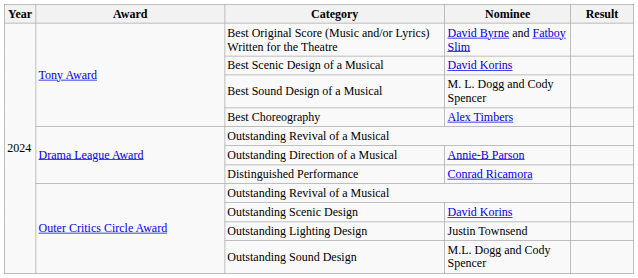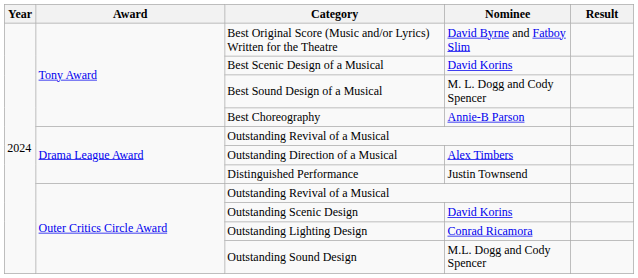 <table class="wikitable"  width="95%">
 <tr>
 <th width="5%">Year</th>
 <th width="30%">Award</th>
 <th width="35%">Category</th>
 <th width="20%">Nominee</th>
 <th width="10%">Result</th>
 </tr>
 <tr>
 <td rowspan="11">2024</td>
 <td rowspan="4"><a href='#'>Tony Award</a></td>
 <td>Best Original Score (Music and/or Lyrics) Written for the Theatre</td>
 <td><a href='#'>David Byrne</a> and <a href='#'>Fatboy Slim</a></td>
 <td></td>
 </tr>
 <tr>
 <td>Best Scenic Design of a Musical</td>
 <td><a href='#'>David Korins</a></td>
 <td></td>
 </tr>
 <tr>
 <td>Best Sound Design of a Musical</td>
 <td>M. L. Dogg and Cody Spencer</td>
 <td></td>
 </tr>
 <tr>
 <td>Best Choreography</td>
-<td><a href='#'>Alex Timbers</a></td>
+<td><a href='#'>Annie-B Parson</a></td>
 <td></td>
 </tr>
 <tr>
 <td rowspan="3"><a href='#'>Drama League Award</a></td>
 <td colspan="2">Outstanding Revival of a Musical</td>
 <td></td>
 </tr>
 <tr>
 <td>Outstanding Direction of a Musical</td>
-<td><a href='#'>Annie-B Parson</a></td>
+<td><a href='#'>Alex Timbers</a></td>
 <td></td>
 </tr>
 <tr>
 <td>Distinguished Performance</td>
-<td><a href='#'>Conrad Ricamora</a></td>
+<td>Justin Townsend</td>
 <td></td>
 </tr>
 <tr>
 <td rowspan="4"><a href='#'>Outer Critics Circle Award</a></td>
 <td colspan="2">Outstanding Revival of a Musical</td>
 <td></td>
 </tr>
 <tr>
 <td>Outstanding Scenic Design</td>
 <td><a href='#'>David Korins</a></td>
 <td></td>
 </tr>
 <tr>
 <td>Outstanding Lighting Design</td>
-<td>Justin Townsend</td>
+<td><a href='#'>Conrad Ricamora</a></td>
 <td></td>
 </tr>
 <tr>
 <td>Outstanding Sound Design</td>
 <td>M.L. Dogg and Cody Spencer</td>
 <td></td>
 </tr>
 </table>
